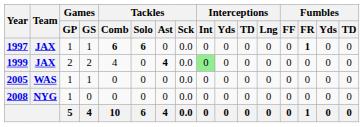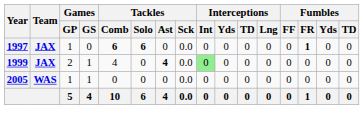 <table class="wikitable" style="text-align:center">
 <tr>
 <th rowspan="2">Year</th>
 <th rowspan="2">Team</th>
 <th colspan="2">Games</th>
 <th colspan="4">Tackles</th>
 <th colspan="4">Interceptions</th>
 <th colspan="4">Fumbles</th>
 </tr>
 <tr>
 <th>GP</th>
 <th>GS</th>
 <th>Comb</th>
 <th>Solo</th>
 <th>Ast</th>
 <th>Sck</th>
 <th>Int</th>
 <th>Yds</th>
 <th>TD</th>
 <th>Lng</th>
 <th>FF</th>
 <th>FR</th>
 <th>Yds</th>
 <th>TD</th>
 </tr>
 <tr>
 <th><a href='#'>1997</a></th>
 <th><a href='#'>JAX</a></th>
 <td>1</td>
-<td>1</td>
+<td>0</td>
 <td><strong>6</strong></td>
 <td><strong>6</strong></td>
 <td>0</td>
 <td>0.0</td>
 <td>0</td>
 <td>0</td>
 <td>0</td>
 <td>0</td>
 <td>0</td>
 <td><strong>1</strong></td>
 <td>0</td>
 <td>0</td>
 </tr>
 <tr>
 <th><a href='#'>1999</a></th>
 <th><a href='#'>JAX</a></th>
 <td>2</td>
-<td>2</td>
+<td>1</td>
 <td>4</td>
 <td>0</td>
 <td><strong>4</strong></td>
 <td>0.0</td>
 <td style="background: lightgreen;">0</td>
 <td>0</td>
 <td>0</td>
 <td>0</td>
 <td>0</td>
 <td>0</td>
 <td>0</td>
 <td>0</td>
 </tr>
 <tr>
 <th><a href='#'>2005</a></th>
 <th><a href='#'>WAS</a></th>
 <td>1</td>
 <td>1</td>
 <td>0</td>
 <td>0</td>
 <td>0</td>
 <td>0.0</td>
 <td>0</td>
 <td>0</td>
 <td>0</td>
 <td>0</td>
 <td>0</td>
 <td>0</td>
 <td>0</td>
 <td>0</td>
 </tr>
 <tr>
-<th><a href='#'>2008</a></th>
-<th><a href='#'>NYG</a></th>
-<td>1</td>
-<td>0</td>
-<td>0</td>
-<td>0</td>
-<td>0</td>
-<td>0.0</td>
-<td>0</td>
-<td>0</td>
-<td>0</td>
-<td>0</td>
-<td>0</td>
-<td>0</td>
-<td>0</td>
-<td>0</td>
-</tr>
-<tr>
 <th colspan="2"></th>
 <th>5</th>
 <th>4</th>
 <th>10</th>
 <th>6</th>
 <th>4</th>
 <th>0.0</th>
 <th>0</th>
 <th>0</th>
 <th>0</th>
 <th>0</th>
 <th>0</th>
 <th>1</th>
 <th>0</th>
 <th>0</th>
 </tr>
 </table>
